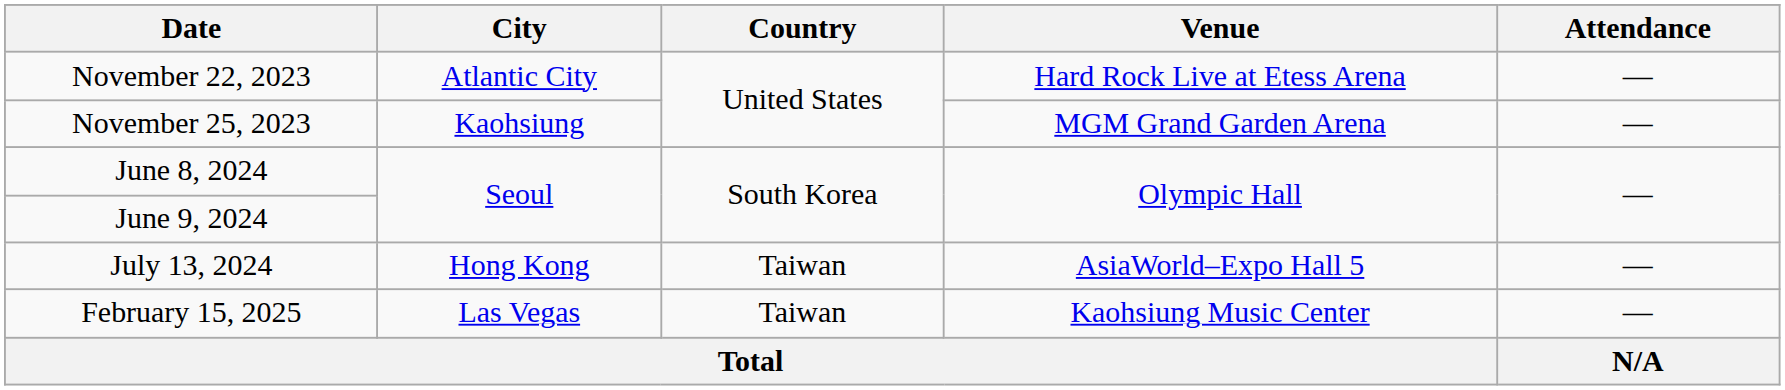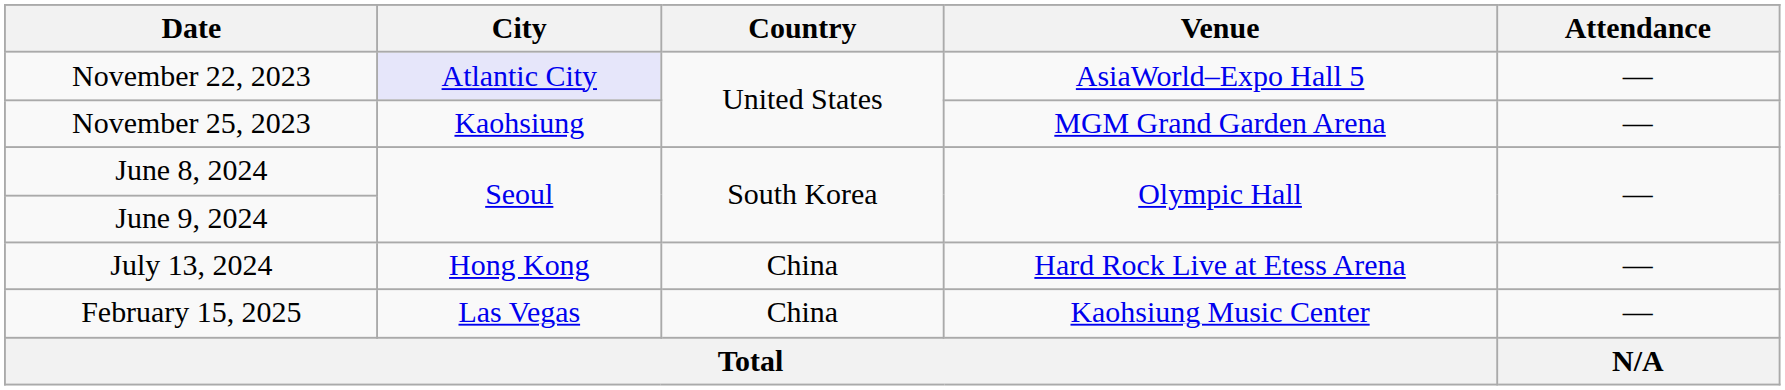 <table class="wikitable" style="text-align:center;">
 <tr>
 <th scope="col" style="width:12em;">Date</th>
 <th scope="col" style="width:9em;">City</th>
 <th scope="col" style="width:9em;">Country</th>
 <th scope="col" style="width:18em;">Venue</th>
 <th scope="col" style="width:9em;">Attendance</th>
 </tr>
 <tr>
 <td>November 22, 2023</td>
-<td><a href='#'>Atlantic City</a></td>
+<td style="background: lavender;"><a href='#'>Atlantic City</a></td>
 <td rowspan="2">United States</td>
-<td><a href='#'>Hard Rock Live at Etess Arena</a></td>
+<td><a href='#'>AsiaWorld–Expo Hall 5</a></td>
 <td>—</td>
 </tr>
 <tr>
 <td>November 25, 2023</td>
 <td><a href='#'>Kaohsiung</a></td>
 <td><a href='#'>MGM Grand Garden Arena</a></td>
 <td>—</td>
 </tr>
 <tr>
 <td>June 8, 2024</td>
 <td rowspan="2"><a href='#'>Seoul</a></td>
 <td rowspan="2">South Korea</td>
 <td rowspan="2"><a href='#'>Olympic Hall</a></td>
 <td rowspan="2">—</td>
 </tr>
 <tr>
 <td>June 9, 2024</td>
 </tr>
 <tr>
 <td>July 13, 2024</td>
 <td><a href='#'>Hong Kong</a></td>
-<td>Taiwan</td>
-<td><a href='#'>AsiaWorld–Expo Hall 5</a></td>
+<td>China</td>
+<td><a href='#'>Hard Rock Live at Etess Arena</a></td>
 <td>—</td>
 </tr>
 <tr>
 <td>February 15, 2025</td>
 <td><a href='#'>Las Vegas</a></td>
-<td>Taiwan</td>
+<td>China</td>
 <td><a href='#'>Kaohsiung Music Center</a></td>
 <td>—</td>
 </tr>
 <tr>
 <th colspan="4">Total</th>
 <th>N/A</th>
 </tr>
 </table>
